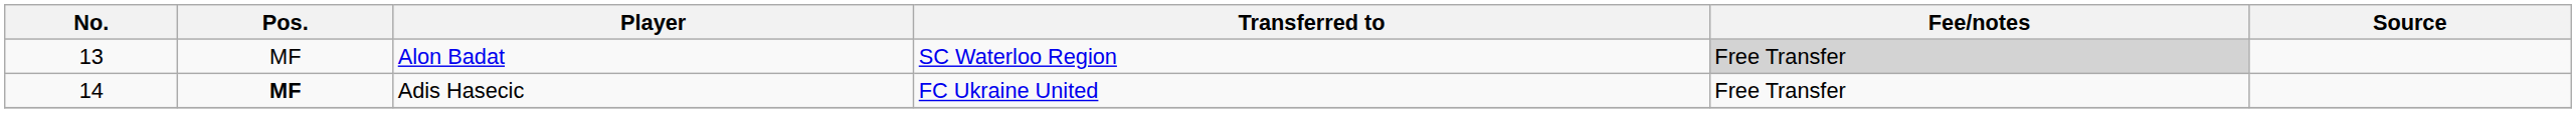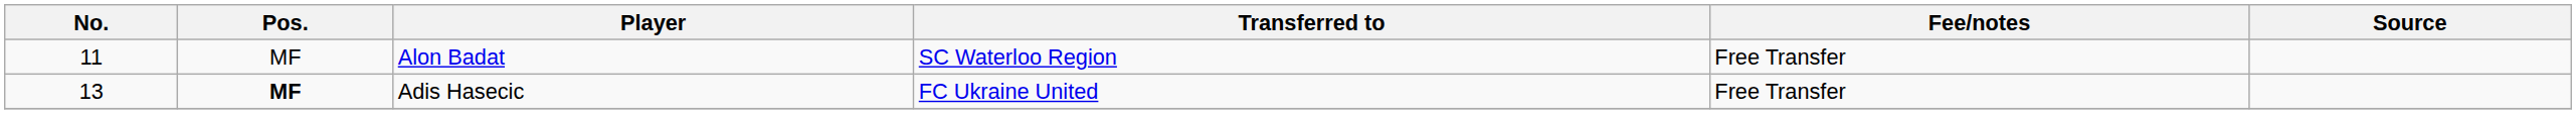 <table class="wikitable sortable" style="width:90%; text-align:center; font-size:95%; text-align:left;">
 <tr>
 <th><strong>No.</strong></th>
 <th><strong>Pos.</strong></th>
 <th><strong>Player</strong></th>
 <th><strong>Transferred to</strong></th>
 <th><strong>Fee/notes</strong></th>
 <th><strong>Source</strong></th>
 </tr>
 <tr>
-<td align=center>13</td>
+<td align=center>11</td>
 <td align=center>MF</td>
 <td> <a href='#'>Alon Badat</a></td>
 <td> <a href='#'>SC Waterloo Region</a></td>
-<td style="background: lightgrey;">Free Transfer</td>
+<td>Free Transfer</td>
 <td></td>
 </tr>
 <tr>
-<td align=center>14</td>
+<td align=center>13</td>
 <td align=center><strong>MF</strong></td>
 <td> Adis Hasecic</td>
 <td> <a href='#'>FC Ukraine United</a></td>
 <td>Free Transfer</td>
 <td></td>
 </tr>
 <tr>
 </tr>
 </table>
